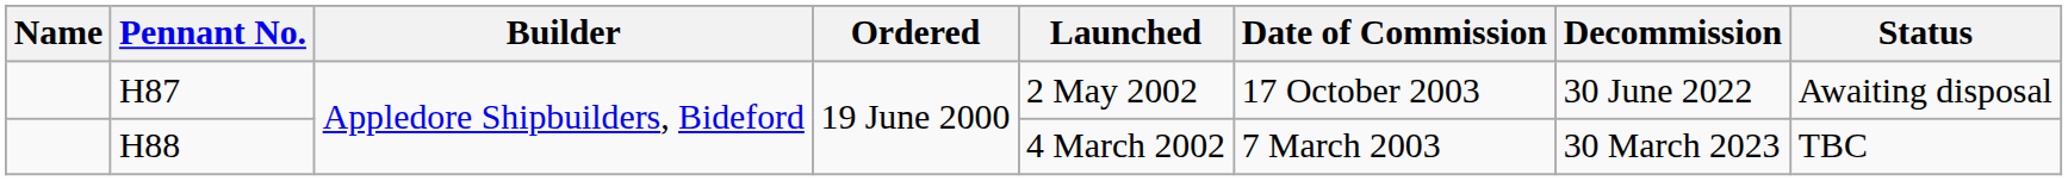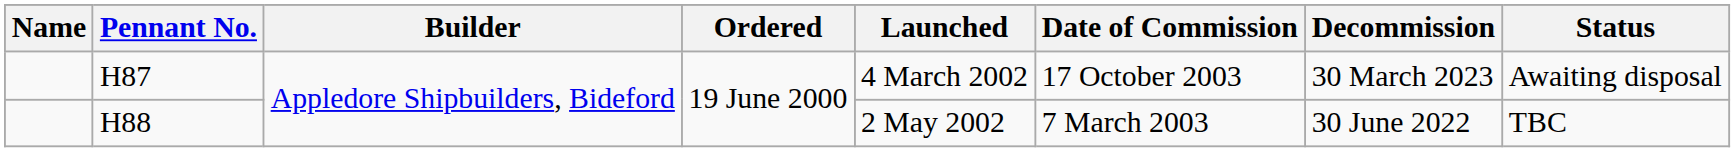 <table class="wikitable">
 <tr>
 <th>Name</th>
 <th><a href='#'>Pennant No.</a></th>
 <th>Builder</th>
 <th>Ordered</th>
 <th>Launched</th>
 <th>Date of Commission</th>
 <th>Decommission</th>
 <th>Status</th>
 </tr>
 <tr>
 <td></td>
 <td>H87</td>
 <td rowspan=2><a href='#'>Appledore Shipbuilders</a>, <a href='#'>Bideford</a></td>
 <td rowspan=2>19 June 2000</td>
-<td>2 May 2002</td>
+<td>4 March 2002</td>
 <td>17 October 2003</td>
-<td>30 June 2022</td>
+<td>30 March 2023</td>
 <td>Awaiting disposal</td>
 </tr>
 <tr>
 <td></td>
 <td>H88</td>
-<td>4 March 2002</td>
+<td>2 May 2002</td>
 <td>7 March 2003</td>
-<td>30 March 2023</td>
+<td>30 June 2022</td>
 <td>TBC</td>
 </tr>
 </table>
